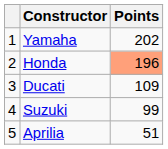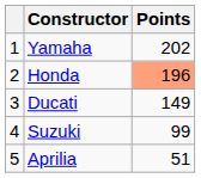 <table class="wikitable" style="font-size: 95%;">
 <tr>
 <th></th>
 <th>Constructor</th>
 <th>Points</th>
 </tr>
 <tr>
 <td align=center>1</td>
 <td> <a href='#'>Yamaha</a></td>
 <td align=right>202</td>
 </tr>
 <tr>
 <td align=center>2</td>
 <td> <a href='#'>Honda</a></td>
 <td align=right style="background: lightsalmon;">196</td>
 </tr>
 <tr>
 <td align=center>3</td>
 <td> <a href='#'>Ducati</a></td>
-<td align=right>109</td>
+<td align=right>149</td>
 </tr>
 <tr>
 <td align=center>4</td>
 <td> <a href='#'>Suzuki</a></td>
 <td align=right>99</td>
 </tr>
 <tr>
 <td align=center>5</td>
 <td> <a href='#'>Aprilia</a></td>
 <td align=right>51</td>
 </tr>
 </table>
